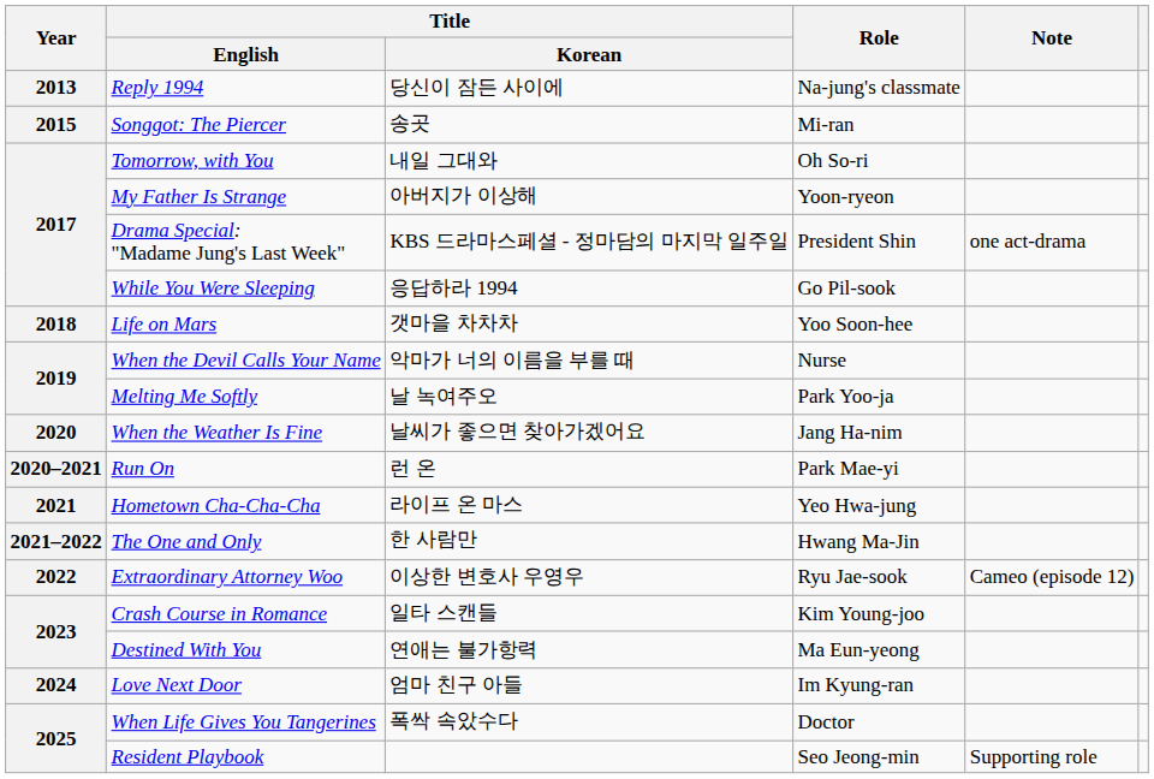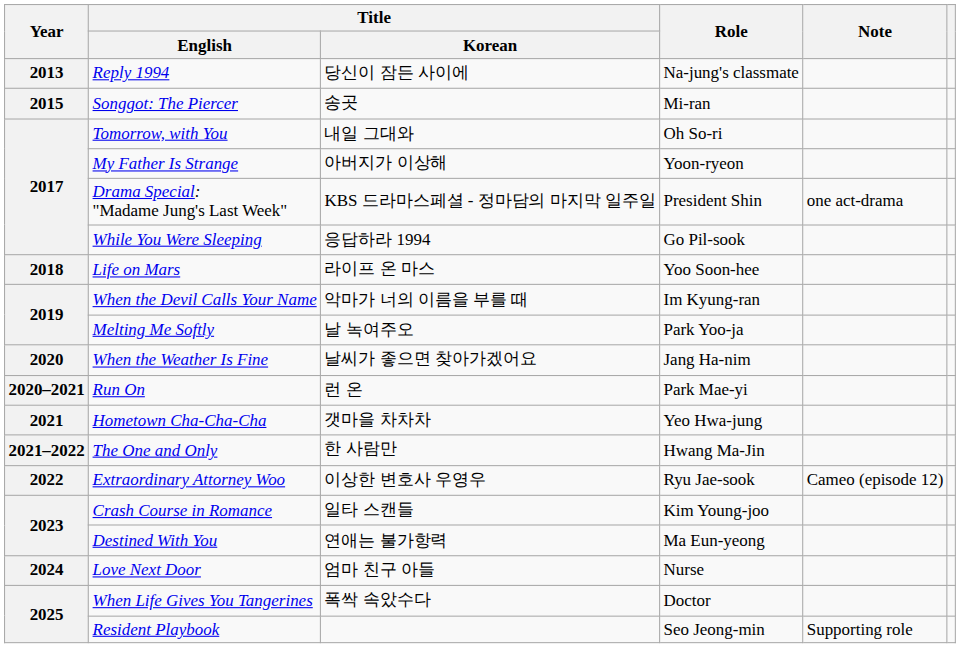 <table class="wikitable sortable plainrowheaders">
 <tr>
 <th rowspan="2" scope="col">Year</th>
 <th colspan="2" scope="col">Title</th>
 <th rowspan="2" scope="col">Role</th>
 <th rowspan="2" scope="col" class="unsortable">Note</th>
 <th rowspan="2" scope="col" class="unsortable"></th>
 </tr>
 <tr>
 <th>English</th>
 <th>Korean</th>
 </tr>
 <tr>
 <th scope="row">2013</th>
 <td><em><a href='#'>Reply 1994</a></em></td>
 <td>당신이 잠든 사이에</td>
 <td>Na-jung's classmate</td>
 <td></td>
 <td></td>
 </tr>
 <tr>
 <th scope="row">2015</th>
 <td><em><a href='#'>Songgot: The Piercer</a></em></td>
 <td>송곳</td>
 <td>Mi-ran</td>
 <td></td>
 <td></td>
 </tr>
 <tr>
 <th scope="row" rowspan="4">2017</th>
 <td><em><a href='#'>Tomorrow, with You</a></em></td>
 <td>내일 그대와</td>
 <td>Oh So-ri</td>
 <td></td>
 <td></td>
 </tr>
 <tr>
 <td><em><a href='#'>My Father Is Strange</a></em></td>
 <td>아버지가 이상해</td>
 <td>Yoon-ryeon</td>
 <td></td>
 <td></td>
 </tr>
 <tr>
 <td><em><a href='#'>Drama Special</a>:</em><br>"Madame Jung's Last Week"</td>
 <td>KBS 드라마스페셜 - 정마담의 마지막 일주일</td>
 <td>President Shin</td>
 <td>one act-drama</td>
 <td></td>
 </tr>
 <tr>
 <td><em><a href='#'>While You Were Sleeping</a></em></td>
 <td>응답하라 1994</td>
 <td>Go Pil-sook</td>
 <td></td>
 <td></td>
 </tr>
 <tr>
 <th scope="row">2018</th>
 <td><em><a href='#'>Life on Mars</a></em></td>
-<td>갯마을 차차차</td>
+<td>라이프 온 마스</td>
 <td>Yoo Soon-hee</td>
 <td></td>
 <td></td>
 </tr>
 <tr>
 <th scope="row" rowspan="2">2019</th>
 <td><em><a href='#'>When the Devil Calls Your Name</a></em></td>
 <td>악마가 너의 이름을 부를 때</td>
-<td>Nurse</td>
+<td>Im Kyung-ran</td>
 <td></td>
 <td></td>
 </tr>
 <tr>
 <td><em><a href='#'>Melting Me Softly</a></em></td>
 <td>날 녹여주오</td>
 <td>Park Yoo-ja</td>
 <td></td>
 <td></td>
 </tr>
 <tr>
 <th scope="row">2020</th>
 <td><em><a href='#'>When the Weather Is Fine</a></em></td>
 <td>날씨가 좋으면 찾아가겠어요</td>
 <td>Jang Ha-nim</td>
 <td></td>
 <td></td>
 </tr>
 <tr>
 <th scope="row">2020–2021</th>
 <td><em><a href='#'>Run On</a></em></td>
 <td>런 온</td>
 <td>Park Mae-yi</td>
 <td></td>
 <td></td>
 </tr>
 <tr>
 <th scope="row">2021</th>
 <td><em><a href='#'>Hometown Cha-Cha-Cha</a></em></td>
-<td>라이프 온 마스</td>
+<td>갯마을 차차차</td>
 <td>Yeo Hwa-jung</td>
 <td></td>
 <td></td>
 </tr>
 <tr>
 <th scope="row">2021–2022</th>
 <td><em><a href='#'>The One and Only</a></em></td>
 <td>한 사람만</td>
 <td>Hwang Ma-Jin</td>
 <td></td>
 <td></td>
 </tr>
 <tr>
 <th scope="row">2022</th>
 <td><em><a href='#'>Extraordinary Attorney Woo</a></em></td>
 <td>이상한 변호사 우영우</td>
 <td>Ryu Jae-sook</td>
 <td>Cameo (episode 12)</td>
 <td></td>
 </tr>
 <tr>
 <th scope="row" rowspan="2">2023</th>
 <td><em><a href='#'>Crash Course in Romance</a></em></td>
 <td>일타 스캔들</td>
 <td>Kim Young-joo</td>
 <td></td>
 <td></td>
 </tr>
 <tr>
 <td><em><a href='#'>Destined With You</a></em></td>
 <td>연애는 불가항력</td>
 <td>Ma Eun-yeong</td>
 <td></td>
 <td></td>
 </tr>
 <tr>
 <th scope="row">2024</th>
 <td><em><a href='#'>Love Next Door</a></em></td>
 <td>엄마 친구 아들</td>
-<td>Im Kyung-ran</td>
+<td>Nurse</td>
 <td></td>
 <td></td>
 </tr>
 <tr>
 <th scope="row" rowspan="2">2025</th>
 <td><em><a href='#'>When Life Gives You Tangerines</a></em></td>
 <td>폭싹 속았수다</td>
 <td>Doctor</td>
 <td></td>
 <td></td>
 </tr>
 <tr>
 <td><em><a href='#'>Resident Playbook</a></em></td>
 <td></td>
 <td>Seo Jeong-min</td>
 <td>Supporting role</td>
 <td></td>
 </tr>
 </table>
